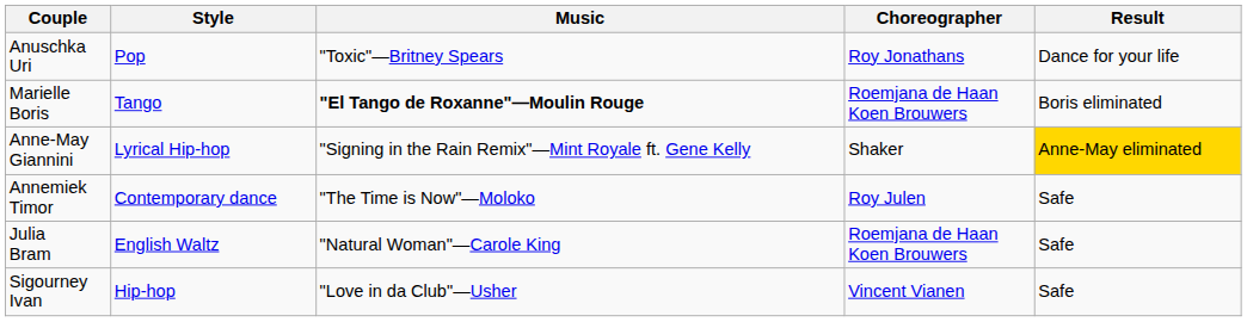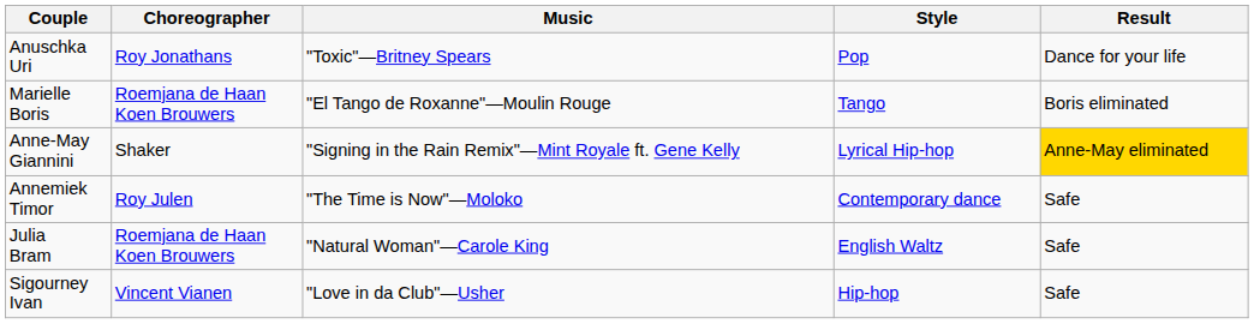 <table class="wikitable" width="90%">
 <tr>
 <th>Couple</th>
+<th>Choreographer</th>
+<th>Music</th>
 <th>Style</th>
-<th>Music</th>
-<th>Choreographer</th>
 <th>Result</th>
 </tr>
 <tr>
 <td>Anuschka<br>Uri</td>
+<td><a href='#'>Roy Jonathans</a></td>
+<td>"Toxic"—<a href='#'>Britney Spears</a></td>
 <td><a href='#'>Pop</a></td>
-<td>"Toxic"—<a href='#'>Britney Spears</a></td>
-<td><a href='#'>Roy Jonathans</a></td>
 <td>Dance for your life</td>
 </tr>
 <tr>
 <td>Marielle<br>Boris</td>
+<td><a href='#'>Roemjana de Haan</a><br><a href='#'>Koen Brouwers</a></td>
+<td>"El Tango de Roxanne"—Moulin Rouge</td>
 <td><a href='#'>Tango</a></td>
-<td><strong>"El Tango de Roxanne"—Moulin Rouge</strong></td>
-<td><a href='#'>Roemjana de Haan</a><br><a href='#'>Koen Brouwers</a></td>
 <td>Boris eliminated</td>
 </tr>
 <tr>
 <td>Anne-May<br>Giannini</td>
+<td>Shaker</td>
+<td>"Signing in the Rain Remix"—<a href='#'>Mint Royale</a> ft. <a href='#'>Gene Kelly</a></td>
 <td><a href='#'>Lyrical Hip-hop</a></td>
-<td>"Signing in the Rain Remix"—<a href='#'>Mint Royale</a> ft. <a href='#'>Gene Kelly</a></td>
-<td>Shaker</td>
 <td style="background: gold;">Anne-May eliminated</td>
 </tr>
 <tr>
 <td>Annemiek<br>Timor</td>
+<td><a href='#'>Roy Julen</a></td>
+<td>"The Time is Now"—<a href='#'>Moloko</a></td>
 <td><a href='#'>Contemporary dance</a></td>
-<td>"The Time is Now"—<a href='#'>Moloko</a></td>
-<td><a href='#'>Roy Julen</a></td>
 <td>Safe</td>
 </tr>
 <tr>
 <td>Julia<br>Bram</td>
+<td><a href='#'>Roemjana de Haan</a><br><a href='#'>Koen Brouwers</a></td>
+<td>"Natural Woman"—<a href='#'>Carole King</a></td>
 <td><a href='#'>English Waltz</a></td>
-<td>"Natural Woman"—<a href='#'>Carole King</a></td>
-<td><a href='#'>Roemjana de Haan</a><br><a href='#'>Koen Brouwers</a></td>
 <td>Safe</td>
 </tr>
 <tr>
 <td>Sigourney<br>Ivan</td>
+<td><a href='#'>Vincent Vianen</a></td>
+<td>"Love in da Club"—<a href='#'>Usher</a></td>
 <td><a href='#'>Hip-hop</a></td>
-<td>"Love in da Club"—<a href='#'>Usher</a></td>
-<td><a href='#'>Vincent Vianen</a></td>
 <td>Safe</td>
 </tr>
 </table>
